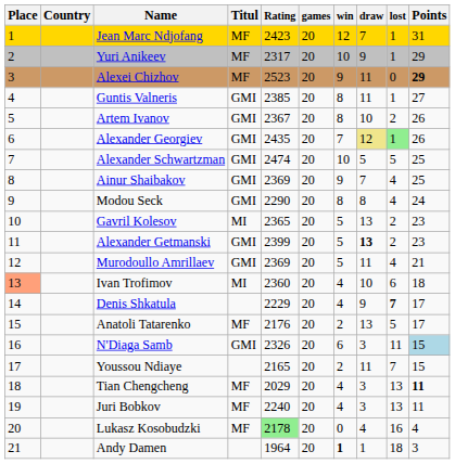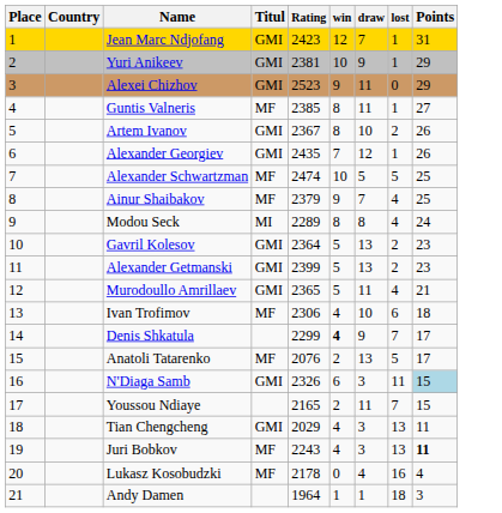 <table class=wikitable>
 <tr>
 <th>Place</th>
 <th>Country</th>
 <th>Name</th>
 <th>Titul</th>
 <th><small>Rating</small></th>
-<th><small>games</small></th>
 <th><small>win</small></th>
 <th><small>draw</small></th>
 <th><small>lost</small></th>
 <th>Points</th>
 </tr>
 <tr bgcolor="gold">
 <td>1</td>
 <td></td>
 <td><a href='#'>Jean Marc Ndjofang</a></td>
-<td>MF</td>
+<td>GMI</td>
 <td>2423</td>
-<td>20</td>
 <td>12</td>
 <td>7</td>
 <td>1</td>
 <td>31</td>
 </tr>
 <tr bgcolor="silver">
 <td>2</td>
 <td></td>
 <td><a href='#'>Yuri Anikeev</a></td>
-<td>MF</td>
-<td>2317</td>
-<td>20</td>
+<td>GMI</td>
+<td>2381</td>
 <td>10</td>
 <td>9</td>
 <td>1</td>
 <td>29</td>
 </tr>
 <tr bgcolor="cc9966">
 <td>3</td>
 <td></td>
 <td><a href='#'>Alexei Chizhov</a></td>
-<td>MF</td>
+<td>GMI</td>
 <td>2523</td>
-<td>20</td>
 <td>9</td>
 <td>11</td>
 <td>0</td>
-<td><strong>29</strong></td>
+<td>29</td>
 </tr>
 <tr>
 <td>4</td>
 <td></td>
 <td><a href='#'>Guntis Valneris</a></td>
-<td>GMI</td>
+<td>MF</td>
 <td>2385</td>
-<td>20</td>
 <td>8</td>
 <td>11</td>
 <td>1</td>
 <td>27</td>
 </tr>
 <tr>
 <td>5</td>
 <td></td>
 <td><a href='#'>Artem Ivanov</a></td>
 <td>GMI</td>
 <td>2367</td>
-<td>20</td>
 <td>8</td>
 <td>10</td>
 <td>2</td>
 <td>26</td>
 </tr>
 <tr>
 <td>6</td>
 <td></td>
 <td><a href='#'>Alexander Georgiev</a></td>
 <td>GMI</td>
 <td>2435</td>
-<td>20</td>
 <td>7</td>
-<td style="background: khaki;">12</td>
-<td style="background: lightgreen;">1</td>
+<td>12</td>
+<td>1</td>
 <td>26</td>
 </tr>
 <tr>
 <td>7</td>
 <td></td>
 <td><a href='#'>Alexander Schwartzman</a></td>
-<td>GMI</td>
+<td>MF</td>
 <td>2474</td>
-<td>20</td>
 <td>10</td>
 <td>5</td>
 <td>5</td>
 <td>25</td>
 </tr>
 <tr>
 <td>8</td>
 <td></td>
 <td><a href='#'>Ainur Shaibakov</a></td>
-<td>GMI</td>
-<td>2369</td>
-<td>20</td>
+<td>MF</td>
+<td>2379</td>
 <td>9</td>
 <td>7</td>
 <td>4</td>
 <td>25</td>
 </tr>
 <tr>
 <td>9</td>
 <td></td>
 <td>Modou Seck</td>
-<td>GMI</td>
-<td>2290</td>
-<td>20</td>
+<td>MI</td>
+<td>2289</td>
 <td>8</td>
 <td>8</td>
 <td>4</td>
 <td>24</td>
 </tr>
 <tr>
 <td>10</td>
 <td></td>
 <td><a href='#'>Gavril Kolesov</a></td>
-<td>MI</td>
-<td>2365</td>
-<td>20</td>
+<td>GMI</td>
+<td>2364</td>
 <td>5</td>
 <td>13</td>
 <td>2</td>
 <td>23</td>
 </tr>
 <tr>
 <td>11</td>
 <td></td>
 <td><a href='#'>Alexander Getmanski</a></td>
 <td>GMI</td>
 <td>2399</td>
-<td>20</td>
 <td>5</td>
-<td><strong>13</strong></td>
+<td>13</td>
 <td>2</td>
 <td>23</td>
 </tr>
 <tr>
 <td>12</td>
 <td></td>
 <td><a href='#'>Murodoullo Amrillaev</a></td>
 <td>GMI</td>
-<td>2369</td>
-<td>20</td>
+<td>2365</td>
 <td>5</td>
 <td>11</td>
 <td>4</td>
 <td>21</td>
 </tr>
 <tr>
-<td style="background: lightsalmon;">13</td>
+<td>13</td>
 <td></td>
 <td>Ivan Trofimov</td>
-<td>MI</td>
-<td>2360</td>
-<td>20</td>
+<td>MF</td>
+<td>2306</td>
 <td>4</td>
 <td>10</td>
 <td>6</td>
 <td>18</td>
 </tr>
 <tr>
 <td>14</td>
 <td></td>
 <td><a href='#'>Denis Shkatula</a></td>
 <td></td>
-<td>2229</td>
-<td>20</td>
-<td>4</td>
+<td>2299</td>
+<td><strong>4</strong></td>
 <td>9</td>
-<td><strong>7</strong></td>
+<td>7</td>
 <td>17</td>
 </tr>
 <tr>
 <td>15</td>
 <td></td>
 <td>Anatoli Tatarenko</td>
 <td>MF</td>
-<td>2176</td>
-<td>20</td>
+<td>2076</td>
 <td>2</td>
 <td>13</td>
 <td>5</td>
 <td>17</td>
 </tr>
 <tr>
 <td>16</td>
 <td></td>
 <td><a href='#'>N'Diaga Samb</a></td>
 <td>GMI</td>
 <td>2326</td>
-<td>20</td>
 <td>6</td>
 <td>3</td>
 <td>11</td>
 <td style="background: lightblue;">15</td>
 </tr>
 <tr>
 <td>17</td>
 <td></td>
 <td>Youssou Ndiaye</td>
 <td></td>
 <td>2165</td>
-<td>20</td>
 <td>2</td>
 <td>11</td>
 <td>7</td>
 <td>15</td>
 </tr>
 <tr>
 <td>18</td>
 <td></td>
 <td>Tian Chengcheng</td>
+<td>GMI</td>
+<td>2029</td>
+<td>4</td>
+<td>3</td>
+<td>13</td>
+<td>11</td>
+</tr>
+<tr>
+<td>19</td>
+<td></td>
+<td>Juri Bobkov</td>
 <td>MF</td>
-<td>2029</td>
-<td>20</td>
+<td>2243</td>
 <td>4</td>
 <td>3</td>
 <td>13</td>
 <td><strong>11</strong></td>
 </tr>
 <tr>
-<td>19</td>
-<td></td>
-<td>Juri Bobkov</td>
-<td>MF</td>
-<td>2240</td>
-<td>20</td>
-<td>4</td>
-<td>3</td>
-<td>13</td>
-<td>11</td>
-</tr>
-<tr>
 <td>20</td>
 <td></td>
 <td>Lukasz Kosobudzki</td>
 <td>MF</td>
-<td style="background: lightgreen;">2178</td>
-<td>20</td>
+<td>2178</td>
 <td>0</td>
 <td>4</td>
 <td>16</td>
 <td>4</td>
 </tr>
 <tr>
 <td>21</td>
 <td></td>
 <td>Andy Damen</td>
 <td></td>
 <td>1964</td>
-<td>20</td>
-<td><strong>1</strong></td>
+<td>1</td>
 <td>1</td>
 <td>18</td>
 <td>3</td>
 </tr>
 </table>
